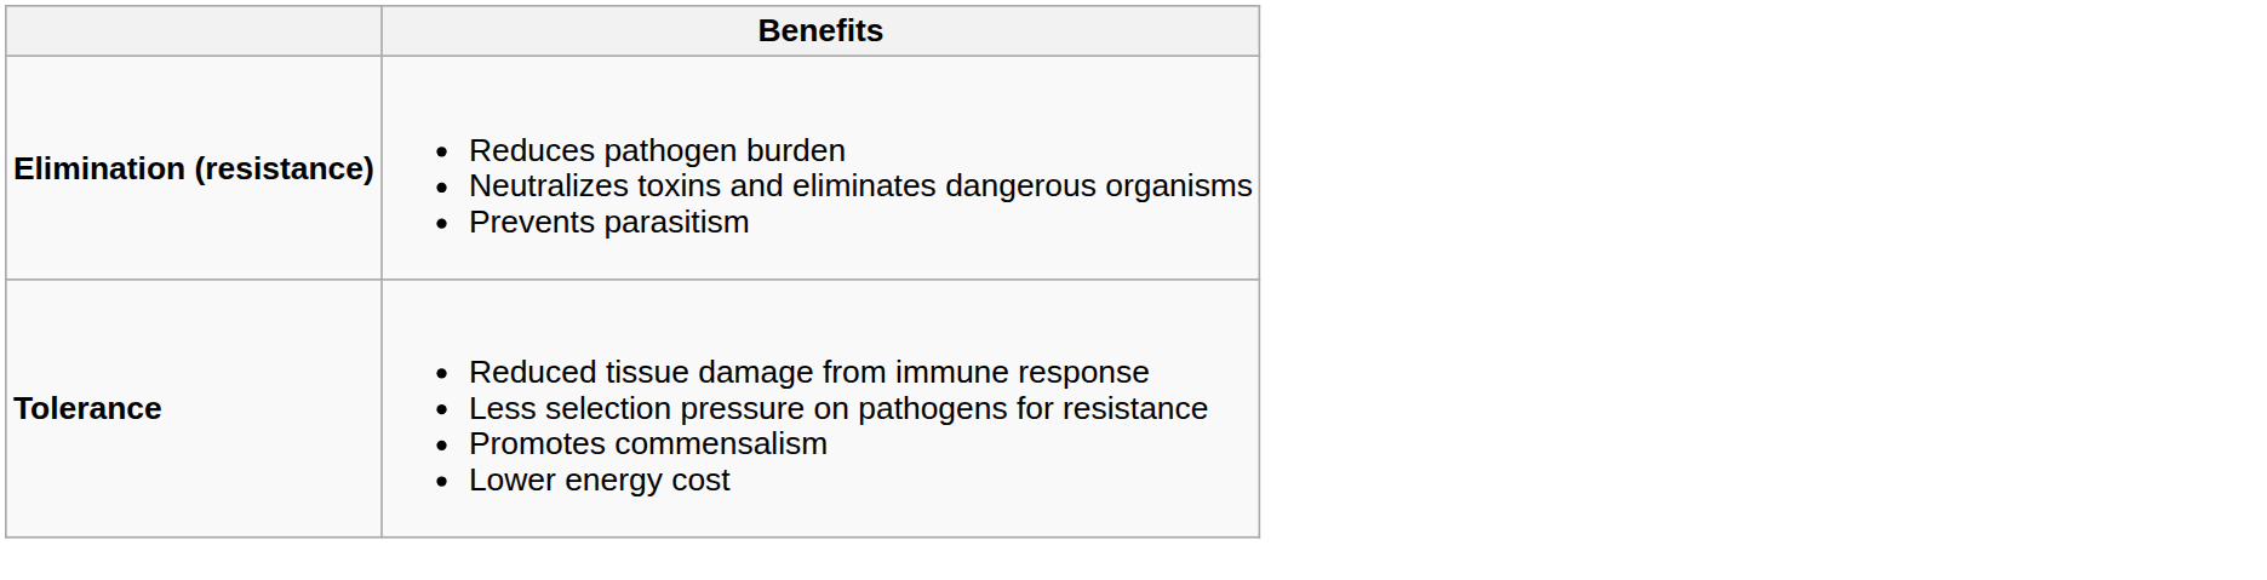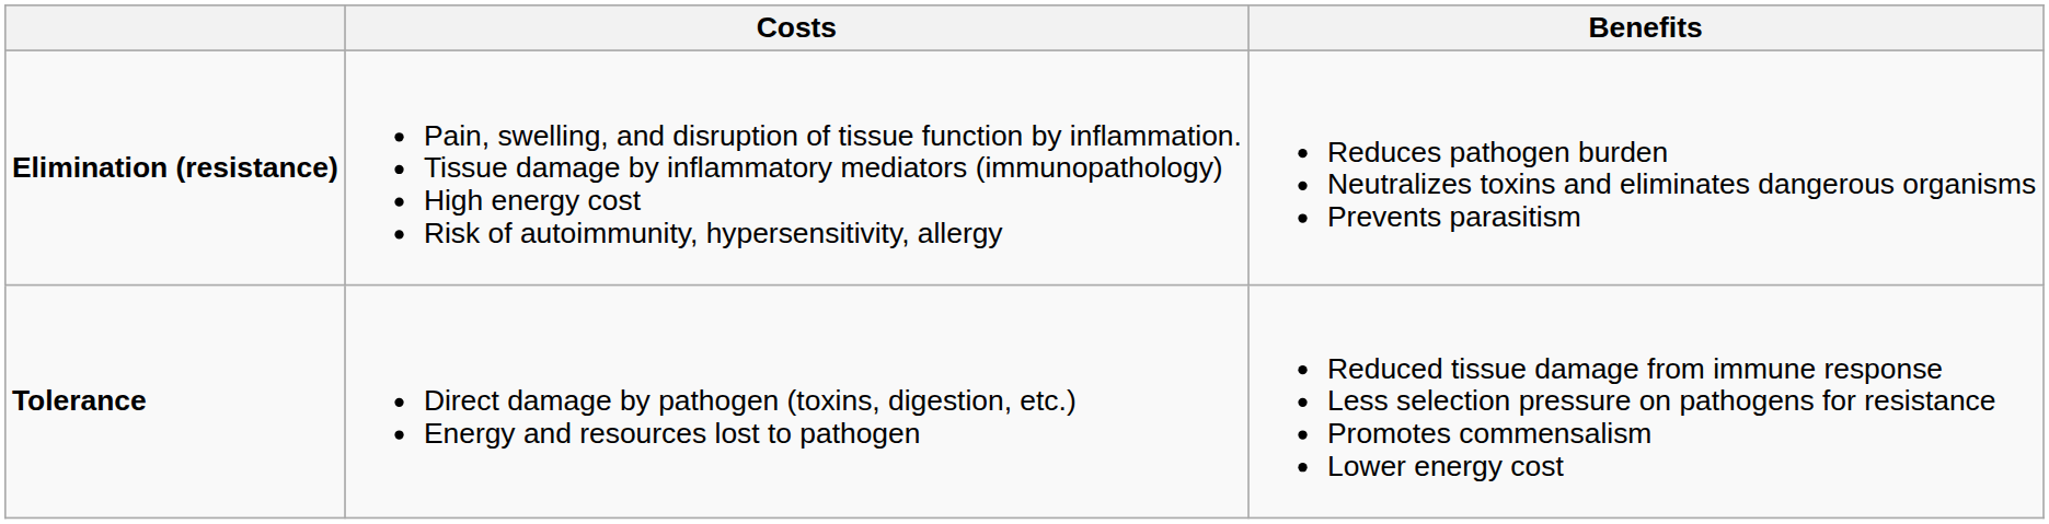 <table class="wikitable">
 <tr>
 <th></th>
+<th>Costs</th>
 <th>Benefits</th>
 </tr>
 <tr>
 <td><strong>Elimination (resistance)</strong></td>
+<td><br><ul><li>Pain, swelling, and disruption of tissue function by inflammation.</li><li>Tissue damage by inflammatory mediators (immunopathology)</li><li>High energy cost</li><li>Risk of autoimmunity, hypersensitivity, allergy</li></ul></td>
 <td><br><ul><li>Reduces pathogen burden</li><li>Neutralizes toxins and eliminates dangerous organisms</li><li>Prevents parasitism</li></ul></td>
 </tr>
 <tr>
 <td><strong>Tolerance</strong></td>
+<td><br><ul><li>Direct damage by pathogen (toxins, digestion, etc.)</li><li>Energy and resources lost to pathogen</li></ul></td>
 <td><br><ul><li>Reduced tissue damage from immune response</li><li>Less selection pressure on pathogens for resistance</li><li>Promotes commensalism</li><li>Lower energy cost</li></ul></td>
 </tr>
 </table>
